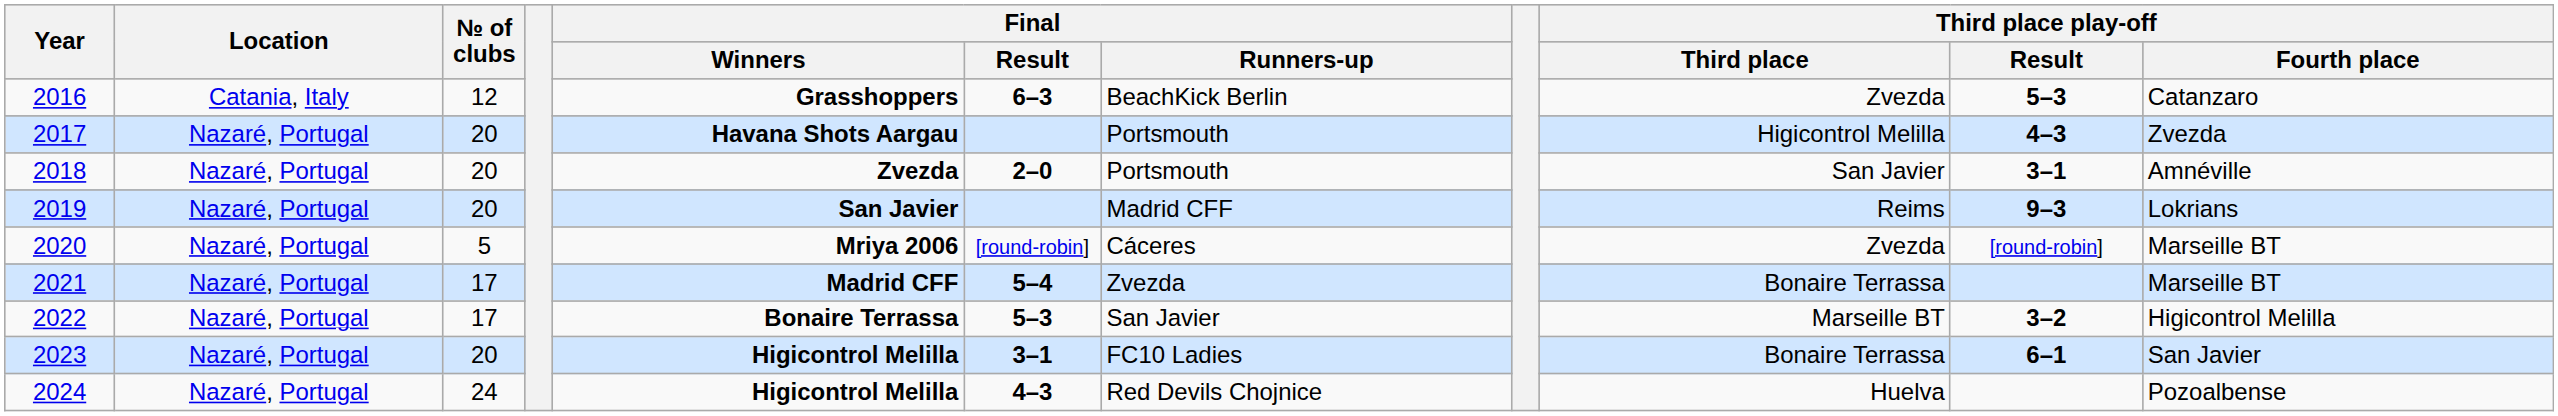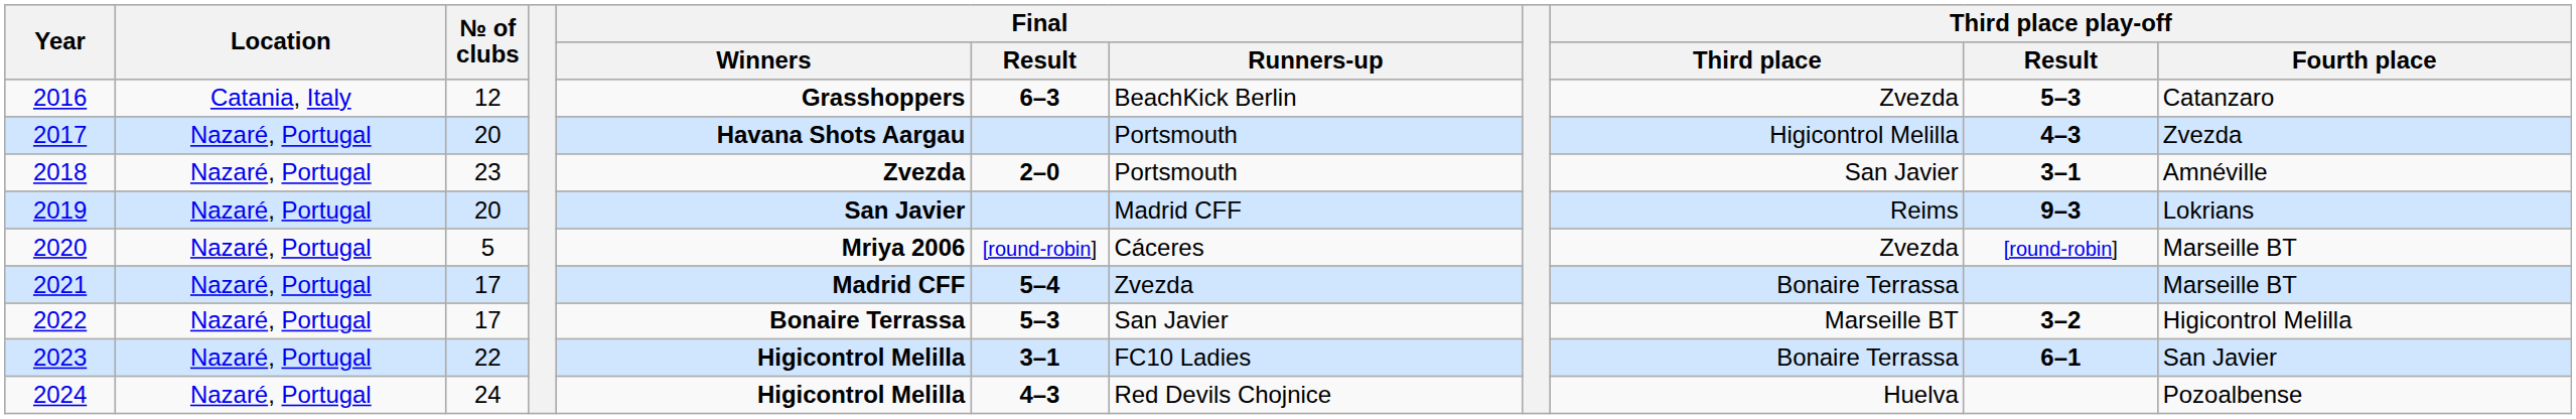 <table class=wikitable style="border-collapse:collapse; font-size:93%;" width="100%">
 <tr>
 <th rowspan="2" width="4%">Year</th>
 <th rowspan="2" width="12%">Location</th>
 <th rowspan="2" width="3%">№ of clubs</th>
 <th rowspan=12 width="1%"></th>
 <th colspan="3">Final</th>
 <th rowspan=12 width="1%"></th>
 <th colspan="3">Third place play-off</th>
 </tr>
 <tr bgcolor="#EFEFEF">
 <th width="15%">Winners</th>
 <th width="5%">Result</th>
 <th width="15%">Runners-up</th>
 <th width="15%">Third place</th>
 <th width="7%">Result</th>
 <th width="15%">Fourth place</th>
 </tr>
 <tr align="center">
 <td><a href='#'>2016</a></td>
 <td> <a href='#'>Catania</a>, <a href='#'>Italy</a></td>
 <td>12</td>
 <td align="right"><strong>Grasshoppers </strong></td>
 <td><strong>6–3</strong></td>
 <td align="left"> BeachKick Berlin</td>
 <td align="right">Zvezda </td>
 <td><strong>5–3</strong></td>
 <td align="left"> Catanzaro</td>
 </tr>
 <tr align="center" style="background: #D0E6FF;">
 <td><a href='#'>2017</a></td>
 <td> <a href='#'>Nazaré</a>, <a href='#'>Portugal</a></td>
 <td>20</td>
 <td align="right"><strong>Havana Shots Aargau </strong></td>
 <td><strong></strong></td>
 <td align="left"> Portsmouth</td>
 <td align="right">Higicontrol Melilla </td>
 <td><strong>4–3</strong></td>
 <td align="left"> Zvezda</td>
 </tr>
 <tr align="center">
 <td><a href='#'>2018</a></td>
 <td> <a href='#'>Nazaré</a>, <a href='#'>Portugal</a></td>
-<td>20</td>
+<td>23</td>
 <td align="right"><strong>Zvezda </strong></td>
 <td><strong>2–0</strong></td>
 <td align="left"> Portsmouth</td>
 <td align="right">San Javier </td>
 <td><strong>3–1</strong></td>
 <td align="left"> Amnéville</td>
 </tr>
 <tr align="center" style="background: #D0E6FF;">
 <td><a href='#'>2019</a></td>
 <td> <a href='#'>Nazaré</a>, <a href='#'>Portugal</a></td>
 <td>20</td>
 <td align="right"><strong>San Javier </strong></td>
 <td><strong></strong></td>
 <td align="left"> Madrid CFF</td>
 <td align="right">Reims </td>
 <td><strong>9–3</strong></td>
 <td align="left"> Lokrians</td>
 </tr>
 <tr align="center">
 <td><a href='#'>2020</a></td>
 <td> <a href='#'>Nazaré</a>, <a href='#'>Portugal</a></td>
 <td>5</td>
 <td align="right"><strong>Mriya 2006 </strong></td>
 <td><small><a href='#'>[round-robin</a>]</small></td>
 <td align="left"> Cáceres</td>
 <td align="right">Zvezda </td>
 <td><small><a href='#'>[round-robin</a>]</small></td>
 <td align="left"> Marseille BT</td>
 </tr>
 <tr align="center" style="background: #D0E6FF;">
 <td><a href='#'>2021</a></td>
 <td> <a href='#'>Nazaré</a>, <a href='#'>Portugal</a></td>
 <td>17</td>
 <td align="right"><strong>Madrid CFF </strong></td>
 <td><strong>5–4</strong></td>
 <td align="left"> Zvezda</td>
 <td align="right">Bonaire Terrassa </td>
 <td><strong></strong></td>
 <td align="left"> Marseille BT</td>
 </tr>
 <tr align="center">
 <td><a href='#'>2022</a></td>
 <td> <a href='#'>Nazaré</a>, <a href='#'>Portugal</a></td>
 <td>17</td>
 <td align="right"><strong>Bonaire Terrassa</strong> </td>
 <td><strong>5–3</strong></td>
 <td align="left"> San Javier</td>
 <td align="right">Marseille BT </td>
 <td><strong>3–2</strong></td>
 <td align="left"> Higicontrol Melilla</td>
 </tr>
 <tr align="center" style="background: #D0E6FF;">
 <td><a href='#'>2023</a></td>
 <td> <a href='#'>Nazaré</a>, <a href='#'>Portugal</a></td>
-<td>20</td>
+<td>22</td>
 <td align="right"><strong>Higicontrol Melilla</strong> </td>
 <td><strong>3–1</strong></td>
 <td align="left"> FC10 Ladies</td>
 <td align="right">Bonaire Terrassa </td>
 <td><strong>6–1</strong></td>
 <td align="left"> San Javier</td>
 </tr>
 <tr align="center">
 <td><a href='#'>2024</a></td>
 <td> <a href='#'>Nazaré</a>, <a href='#'>Portugal</a></td>
 <td>24</td>
 <td align="right"><strong>Higicontrol Melilla</strong> </td>
 <td><strong>4–3</strong></td>
 <td align="left"> Red Devils Chojnice</td>
 <td align="right">Huelva </td>
 <td><strong></strong></td>
 <td align="left"> Pozoalbense</td>
 </tr>
 </table>
